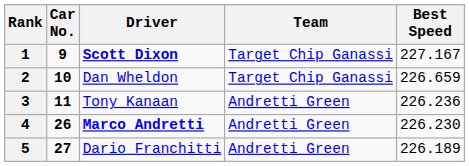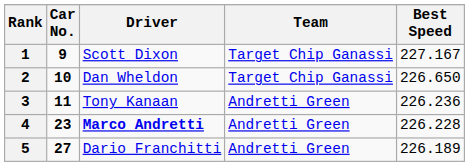 <table class="wikitable" style="font-size:95%;">
 <tr>
 </tr>
 <tr>
 <th>Rank</th>
 <th>Car<br>No.</th>
 <th>Driver</th>
 <th>Team</th>
 <th>Best<br>Speed</th>
 </tr>
 <tr>
 <th>1</th>
 <td style="text-align:center"><strong>9</strong></td>
-<td><strong> <a href='#'>Scott Dixon</a></strong></td>
+<td> <a href='#'>Scott Dixon</a></td>
 <td><a href='#'>Target Chip Ganassi</a></td>
 <td align=center>227.167</td>
 </tr>
 <tr>
 <th>2</th>
 <td style="text-align:center"><strong>10</strong></td>
 <td> <a href='#'>Dan Wheldon</a></td>
 <td><a href='#'>Target Chip Ganassi</a></td>
-<td align=center>226.659</td>
+<td align=center>226.650</td>
 </tr>
 <tr>
 <th>3</th>
 <td style="text-align:center"><strong>11</strong></td>
 <td> <a href='#'>Tony Kanaan</a></td>
 <td><a href='#'>Andretti Green</a></td>
 <td align=center>226.236</td>
 </tr>
 <tr>
 <th>4</th>
-<td style="text-align:center"><strong>26</strong></td>
+<td style="text-align:center"><strong>23</strong></td>
 <td><strong> <a href='#'>Marco Andretti</a></strong></td>
 <td><a href='#'>Andretti Green</a></td>
-<td align=center>226.230</td>
+<td align=center>226.228</td>
 </tr>
 <tr>
 <th>5</th>
 <td style="text-align:center"><strong>27</strong></td>
 <td> <a href='#'>Dario Franchitti</a></td>
 <td><a href='#'>Andretti Green</a></td>
 <td align=center>226.189</td>
 </tr>
 </table>
